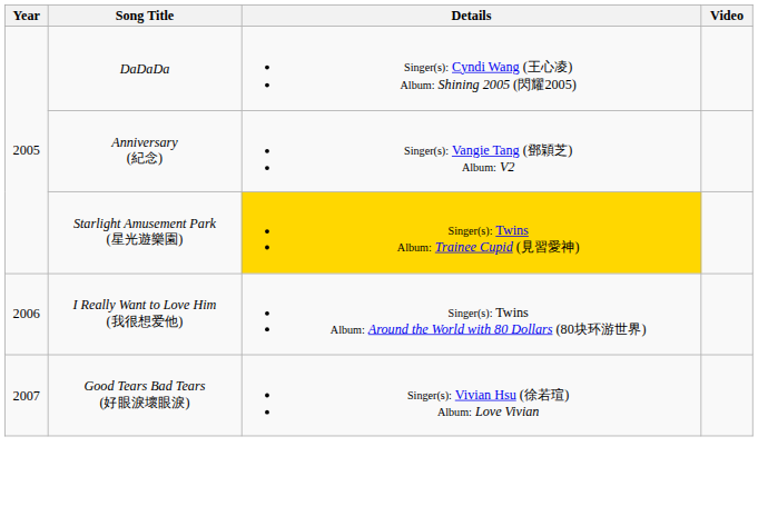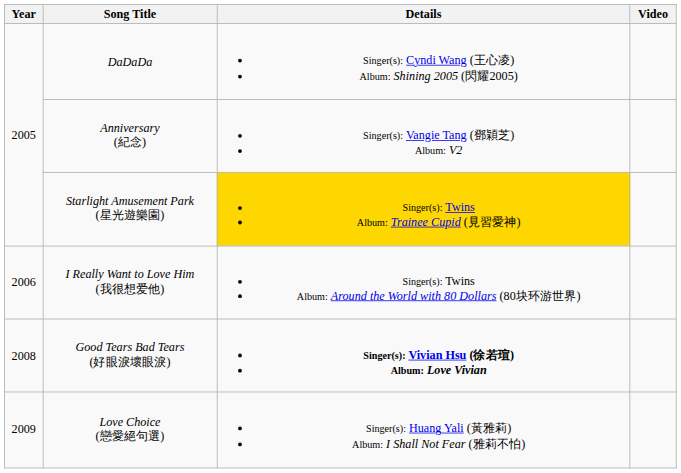 <table class="wikitable" width=70%>
 <tr>
 <th>Year</th>
 <th>Song Title</th>
 <th>Details</th>
 <th>Video</th>
 </tr>
 <tr align=center>
 <td rowspan=3>2005</td>
 <td><em>DaDaDa</em></td>
 <td><br><ul><li><small>Singer(s):</small> <a href='#'>Cyndi Wang</a> (王心凌)</li><li><small>Album:</small> <em>Shining 2005</em> (閃耀2005)</li></ul></td>
 <td></td>
 </tr>
 <tr align=center>
 <td><em>Anniversary</em><br>(紀念)</td>
 <td><br><ul><li><small>Singer(s):</small> <a href='#'>Vangie Tang</a> (鄧穎芝)</li><li><small>Album:</small> <em>V2</em></li></ul></td>
 <td></td>
 </tr>
 <tr align=center>
 <td><em>Starlight Amusement Park</em><br>(星光遊樂園)</td>
 <td style="background: gold;"><br><ul><li><small>Singer(s):</small> <a href='#'>Twins</a></li><li><small>Album:</small> <em><a href='#'>Trainee Cupid</a></em> (見習愛神)</li></ul></td>
 <td></td>
 </tr>
 <tr align=center>
 <td>2006</td>
 <td><em>I Really Want to Love Him</em><br>(我很想爱他)</td>
 <td><br><ul><li><small>Singer(s):</small> Twins</li><li><small>Album:</small> <em><a href='#'>Around the World with 80 Dollars</a></em>  (80块环游世界)</li></ul></td>
 <td></td>
 </tr>
 <tr align=center>
-<td>2007</td>
+<td>2008</td>
 <td><em>Good Tears Bad Tears</em><br>(好眼淚壞眼淚)</td>
-<td><br><ul><li><small>Singer(s):</small> <a href='#'>Vivian Hsu</a> (徐若瑄)</li><li><small>Album:</small> <em>Love Vivian</em></li></ul></td>
+<td><strong><br><ul><li><small>Singer(s):</small> <a href='#'>Vivian Hsu</a> (徐若瑄)</li><li><small>Album:</small> <em>Love Vivian</em></li></ul></strong></td>
+<td></td>
+</tr>
+<tr align=center>
+<td>2009</td>
+<td><em>Love Choice</em><br>(戀愛絕句選)</td>
+<td><br><ul><li><small>Singer(s):</small> <a href='#'>Huang Yali</a> (黃雅莉)</li><li><small>Album:</small> <em>I Shall Not Fear</em> (雅莉不怕)</li></ul></td>
 <td></td>
 </tr>
 </table>
